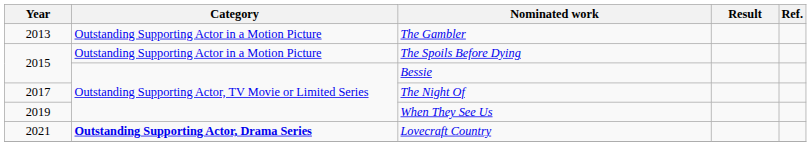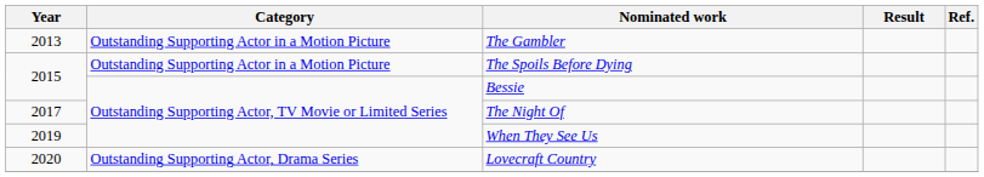 <table class=wikitable>
 <tr>
 <th scope="col" style="width:5em;">Year</th>
 <th scope="col" style="width:26em;">Category</th>
 <th scope="col" style="width:25em;">Nominated work</th>
 <th scope="col" style="width:5em;">Result</th>
 <th>Ref.</th>
 </tr>
 <tr>
 <td style="text-align:center;">2013</td>
 <td><a href='#'>Outstanding Supporting Actor in a Motion Picture</a></td>
 <td><em><a href='#'>The Gambler</a></em></td>
 <td></td>
 <td></td>
 </tr>
 <tr>
 <td style="text-align:center;", rowspan=2>2015</td>
 <td><a href='#'>Outstanding Supporting Actor in a Motion Picture</a></td>
 <td><em><a href='#'>The Spoils Before Dying</a></em></td>
 <td></td>
 <td></td>
 </tr>
 <tr>
 <td rowspan=3><a href='#'>Outstanding Supporting Actor, TV Movie or Limited Series</a></td>
 <td><em><a href='#'>Bessie</a></em></td>
 <td></td>
 <td></td>
 </tr>
 <tr>
 <td style="text-align:center;">2017</td>
 <td><em><a href='#'>The Night Of</a></em></td>
 <td></td>
 <td></td>
 </tr>
 <tr>
 <td style="text-align:center;">2019</td>
 <td><em><a href='#'>When They See Us</a></em></td>
 <td></td>
 <td></td>
 </tr>
 <tr>
-<td style="text-align:center;">2021</td>
-<td><strong><a href='#'>Outstanding Supporting Actor, Drama Series</a></strong></td>
+<td style="text-align:center;">2020</td>
+<td><a href='#'>Outstanding Supporting Actor, Drama Series</a></td>
 <td><em><a href='#'>Lovecraft Country</a></em></td>
 <td></td>
 <td></td>
 </tr>
 <tr>
 </tr>
 </table>
